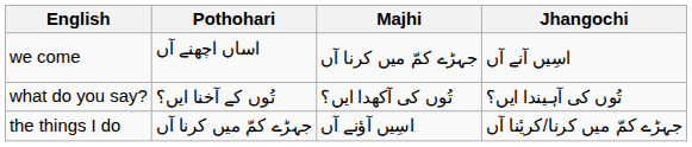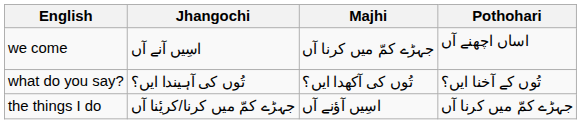 <table class="wikitable">
 <tr>
 <th>English</th>
+<th>Jhangochi</th>
+<th>Majhi</th>
 <th>Pothohari</th>
-<th>Majhi</th>
-<th>Jhangochi</th>
 </tr>
 <tr>
 <td>we come</td>
+<td>اسِیں آنے آں</td>
+<td>جہڑے کمّ میں کرنا آں</td>
 <td>اساں اچھنے آں<br> </td>
-<td>جہڑے کمّ میں کرنا آں</td>
-<td>اسِیں آنے آں</td>
 </tr>
 <tr>
 <td>what do you say?</td>
+<td>تُوں کی آہیندا ایں؟</td>
+<td>تُوں کی آکھدا ایں؟</td>
 <td>تُوں کے آخنا ایں؟</td>
-<td>تُوں کی آکھدا ایں؟</td>
-<td>تُوں کی آہیندا ایں؟</td>
 </tr>
 <tr>
 <td>the things I do</td>
+<td>جہڑے کمّ میں کرنا/کریٔنا آں</td>
+<td>اسِیں آؤنے آں</td>
 <td>جہڑے کمّ میں کرنا آں</td>
-<td>اسِیں آؤنے آں</td>
-<td>جہڑے کمّ میں کرنا/کریٔنا آں</td>
 </tr>
 </table>
